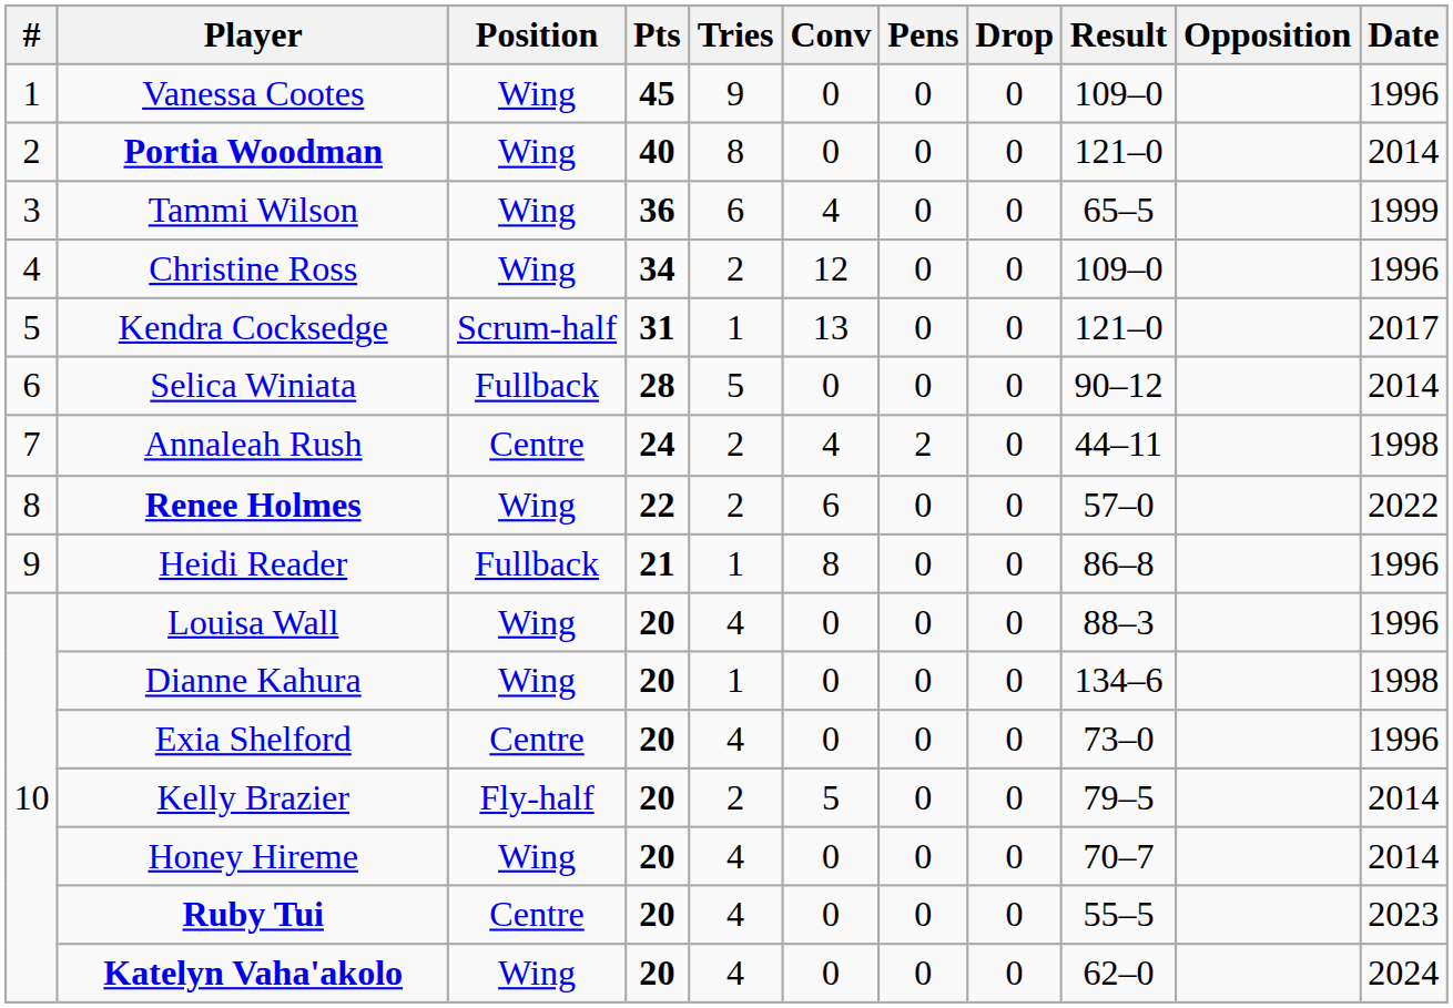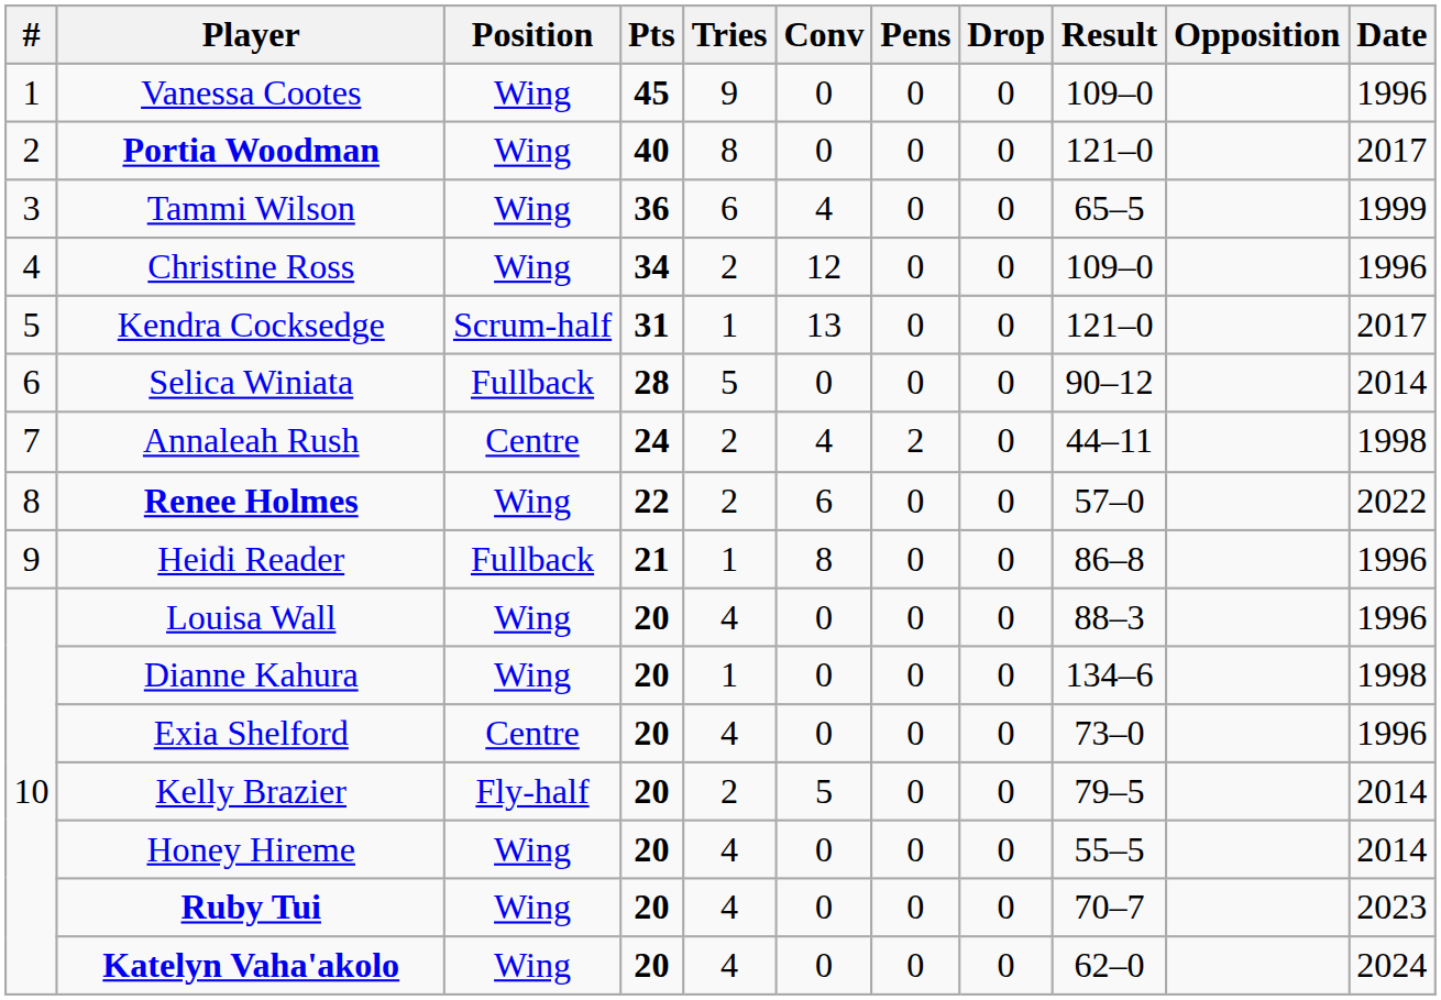 <table class="wikitable sortable" style="font-size:95%; text-align:center;">
 <tr>
 <th>#</th>
 <th style="width:160px;">Player</th>
 <th>Position</th>
 <th>Pts</th>
 <th>Tries</th>
 <th>Conv</th>
 <th>Pens</th>
 <th>Drop</th>
 <th>Result</th>
 <th>Opposition</th>
 <th>Date</th>
 </tr>
 <tr>
 <td>1</td>
 <td><a href='#'>Vanessa Cootes</a></td>
 <td><a href='#'>Wing</a></td>
 <td><strong>45</strong></td>
 <td>9</td>
 <td>0</td>
 <td>0</td>
 <td>0</td>
 <td>109–0</td>
 <td></td>
 <td>1996</td>
 </tr>
 <tr>
 <td>2</td>
 <td><a href='#'><strong>Portia Woodman</strong></a></td>
 <td><a href='#'>Wing</a></td>
 <td><strong>40</strong></td>
 <td>8</td>
 <td>0</td>
 <td>0</td>
 <td>0</td>
 <td>121–0</td>
 <td></td>
-<td>2014</td>
+<td>2017</td>
 </tr>
 <tr>
 <td>3</td>
 <td><a href='#'>Tammi Wilson</a></td>
 <td><a href='#'>Wing</a></td>
 <td><strong>36</strong></td>
 <td>6</td>
 <td>4</td>
 <td>0</td>
 <td>0</td>
 <td>65–5</td>
 <td></td>
 <td>1999</td>
 </tr>
 <tr>
 <td>4</td>
 <td><a href='#'>Christine Ross</a></td>
 <td><a href='#'>Wing</a></td>
 <td><strong>34</strong></td>
 <td>2</td>
 <td>12</td>
 <td>0</td>
 <td>0</td>
 <td>109–0</td>
 <td></td>
 <td>1996</td>
 </tr>
 <tr>
 <td>5</td>
 <td><a href='#'>Kendra Cocksedge</a></td>
 <td><a href='#'>Scrum-half</a></td>
 <td><strong>31</strong></td>
 <td>1</td>
 <td>13</td>
 <td>0</td>
 <td>0</td>
 <td>121–0</td>
 <td></td>
 <td>2017</td>
 </tr>
 <tr>
 <td>6</td>
 <td><a href='#'>Selica Winiata</a></td>
 <td><a href='#'>Fullback</a></td>
 <td><strong>28</strong></td>
 <td>5</td>
 <td>0</td>
 <td>0</td>
 <td>0</td>
 <td>90–12</td>
 <td></td>
 <td>2014</td>
 </tr>
 <tr>
 <td>7</td>
 <td><a href='#'>Annaleah Rush</a></td>
 <td><a href='#'>Centre</a></td>
 <td><strong>24</strong></td>
 <td>2</td>
 <td>4</td>
 <td>2</td>
 <td>0</td>
 <td>44–11</td>
 <td></td>
 <td>1998</td>
 </tr>
 <tr>
 <td>8</td>
 <td><strong><a href='#'>Renee Holmes</a></strong></td>
 <td><a href='#'>Wing</a></td>
 <td><strong>22</strong></td>
 <td>2</td>
 <td>6</td>
 <td>0</td>
 <td>0</td>
 <td>57–0</td>
 <td></td>
 <td>2022</td>
 </tr>
 <tr>
 <td>9</td>
 <td><a href='#'>Heidi Reader</a></td>
 <td><a href='#'>Fullback</a></td>
 <td><strong>21</strong></td>
 <td>1</td>
 <td>8</td>
 <td>0</td>
 <td>0</td>
 <td>86–8</td>
 <td></td>
 <td>1996</td>
 </tr>
 <tr>
 <td rowspan="7">10</td>
 <td><a href='#'>Louisa Wall</a></td>
 <td><a href='#'>Wing</a></td>
 <td><strong>20</strong></td>
 <td>4</td>
 <td>0</td>
 <td>0</td>
 <td>0</td>
 <td>88–3</td>
 <td></td>
 <td>1996</td>
 </tr>
 <tr>
 <td><a href='#'>Dianne Kahura</a></td>
 <td><a href='#'>Wing</a></td>
 <td><strong>20</strong></td>
 <td>1</td>
 <td>0</td>
 <td>0</td>
 <td>0</td>
 <td>134–6</td>
 <td></td>
 <td>1998</td>
 </tr>
 <tr>
 <td><a href='#'>Exia Shelford</a></td>
 <td><a href='#'>Centre</a></td>
 <td><strong>20</strong></td>
 <td>4</td>
 <td>0</td>
 <td>0</td>
 <td>0</td>
 <td>73–0</td>
 <td></td>
 <td>1996</td>
 </tr>
 <tr>
 <td><a href='#'>Kelly Brazier</a></td>
 <td><a href='#'>Fly-half</a></td>
 <td><strong>20</strong></td>
 <td>2</td>
 <td>5</td>
 <td>0</td>
 <td>0</td>
 <td>79–5</td>
 <td></td>
 <td>2014</td>
 </tr>
 <tr>
 <td><a href='#'>Honey Hireme</a></td>
 <td><a href='#'>Wing</a></td>
 <td><strong>20</strong></td>
 <td>4</td>
 <td>0</td>
 <td>0</td>
 <td>0</td>
-<td>70–7</td>
+<td>55–5</td>
 <td></td>
 <td>2014</td>
 </tr>
 <tr>
 <td><strong><a href='#'>Ruby Tui</a></strong></td>
-<td><a href='#'>Centre</a></td>
+<td><a href='#'>Wing</a></td>
 <td><strong>20</strong></td>
 <td>4</td>
 <td>0</td>
 <td>0</td>
 <td>0</td>
-<td>55–5</td>
+<td>70–7</td>
 <td></td>
 <td>2023</td>
 </tr>
 <tr>
 <td><strong><a href='#'>Katelyn Vaha'akolo</a></strong></td>
 <td><a href='#'>Wing</a></td>
 <td><strong>20</strong></td>
 <td>4</td>
 <td>0</td>
 <td>0</td>
 <td>0</td>
 <td>62–0</td>
 <td></td>
 <td>2024</td>
 </tr>
 </table>
